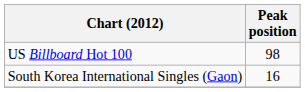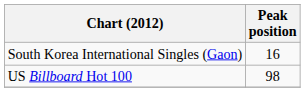 <table class="wikitable sortable">
 <tr>
 <th>Chart (2012)</th>
 <th>Peak<br>position</th>
 </tr>
 <tr>
+<td>South Korea International Singles (<a href='#'>Gaon</a>)</td>
+<td style="text-align:center;">16</td>
+</tr>
+<tr>
 <td>US <a href='#'><em>Billboard</em> Hot 100</a></td>
 <td align="center">98</td>
 </tr>
 <tr>
-<td>South Korea International Singles (<a href='#'>Gaon</a>)</td>
-<td style="text-align:center;">16</td>
-</tr>
-<tr>
 </tr>
 </table>
